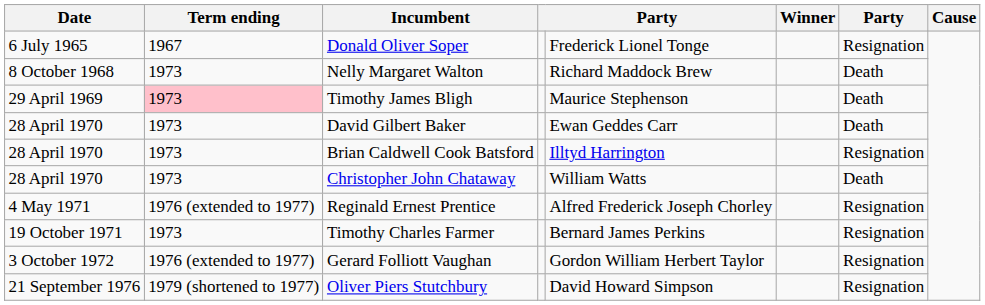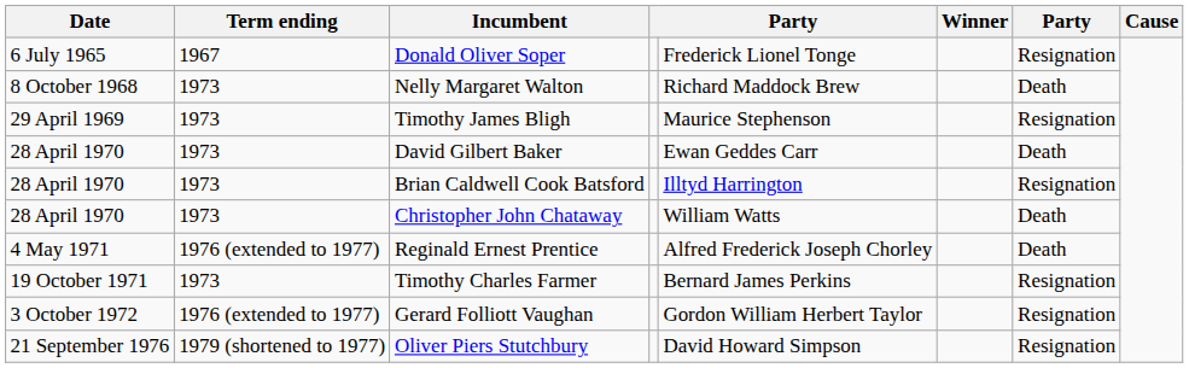 <table class="wikitable sortable">
 <tr>
 <th>Date</th>
 <th>Term ending</th>
 <th>Incumbent</th>
 <th colspan=2>Party</th>
 <th>Winner</th>
 <th colspan=2>Party</th>
 <th>Cause</th>
 </tr>
 <tr>
 <td>6 July 1965</td>
 <td>1967</td>
 <td><a href='#'>Donald Oliver Soper</a></td>
 <td></td>
 <td>Frederick Lionel Tonge</td>
 <td></td>
 <td>Resignation</td>
 </tr>
 <tr>
 <td>8 October 1968</td>
 <td>1973</td>
 <td>Nelly Margaret Walton</td>
 <td></td>
 <td>Richard Maddock Brew</td>
 <td></td>
 <td>Death</td>
 </tr>
 <tr>
 <td>29 April 1969</td>
-<td style="background: pink;">1973</td>
+<td>1973</td>
 <td>Timothy James Bligh</td>
 <td></td>
 <td>Maurice Stephenson</td>
 <td></td>
-<td>Death</td>
+<td>Resignation</td>
 </tr>
 <tr>
 <td>28 April 1970</td>
 <td>1973</td>
 <td>David Gilbert Baker</td>
 <td></td>
 <td>Ewan Geddes Carr</td>
 <td></td>
 <td>Death</td>
 </tr>
 <tr>
 <td>28 April 1970</td>
 <td>1973</td>
 <td>Brian Caldwell Cook Batsford</td>
 <td></td>
 <td><a href='#'>Illtyd Harrington</a></td>
 <td></td>
 <td>Resignation</td>
 </tr>
 <tr>
 <td>28 April 1970</td>
 <td>1973</td>
 <td><a href='#'>Christopher John Chataway</a></td>
 <td></td>
 <td>William Watts</td>
 <td></td>
 <td>Death</td>
 </tr>
 <tr>
 <td>4 May 1971</td>
 <td>1976 (extended to 1977)</td>
 <td>Reginald Ernest Prentice</td>
 <td></td>
 <td>Alfred Frederick Joseph Chorley</td>
 <td></td>
-<td>Resignation</td>
+<td>Death</td>
 </tr>
 <tr>
 <td>19 October 1971</td>
 <td>1973</td>
 <td>Timothy Charles Farmer</td>
 <td></td>
 <td>Bernard James Perkins</td>
 <td></td>
 <td>Resignation</td>
 </tr>
 <tr>
 <td>3 October 1972</td>
 <td>1976 (extended to 1977)</td>
 <td>Gerard Folliott Vaughan</td>
 <td></td>
 <td>Gordon William Herbert Taylor</td>
 <td></td>
 <td>Resignation</td>
 </tr>
 <tr>
 <td>21 September 1976</td>
 <td>1979 (shortened to 1977)</td>
 <td><a href='#'>Oliver Piers Stutchbury</a></td>
 <td></td>
 <td>David Howard Simpson</td>
 <td></td>
 <td>Resignation</td>
 </tr>
 </table>
